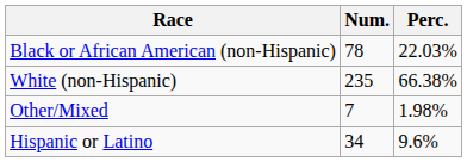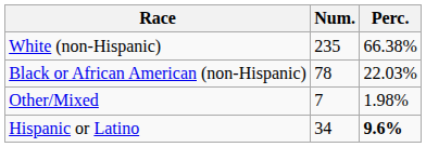 <table class="wikitable">
 <tr>
 <th>Race</th>
 <th>Num.</th>
 <th>Perc.</th>
 </tr>
 <tr>
+<td><a href='#'>White</a> (non-Hispanic)</td>
+<td>235</td>
+<td>66.38%</td>
+</tr>
+<tr>
 <td><a href='#'>Black or African American</a> (non-Hispanic)</td>
 <td>78</td>
 <td>22.03%</td>
-</tr>
-<tr>
-<td><a href='#'>White</a> (non-Hispanic)</td>
-<td>235</td>
-<td>66.38%</td>
 </tr>
 <tr>
 <td><a href='#'>Other/Mixed</a></td>
 <td>7</td>
 <td>1.98%</td>
 </tr>
 <tr>
 <td><a href='#'>Hispanic</a> or <a href='#'>Latino</a></td>
 <td>34</td>
-<td>9.6%</td>
+<td><strong>9.6%</strong></td>
 </tr>
 </table>
